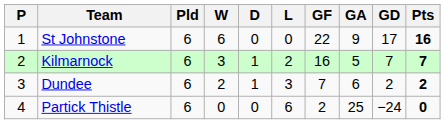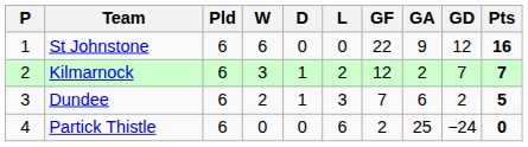 <table class="wikitable" style="text-align: center;">
 <tr>
 <th width=30>P</th>
 <th width=140>Team</th>
 <th width=30>Pld</th>
 <th width=30>W</th>
 <th width=30>D</th>
 <th width=30>L</th>
 <th width=30>GF</th>
 <th width=30>GA</th>
 <th width=30>GD</th>
 <th width=30>Pts</th>
 </tr>
 <tr>
 <td>1</td>
 <td align=left><a href='#'>St Johnstone</a></td>
 <td>6</td>
 <td>6</td>
 <td>0</td>
 <td>0</td>
 <td>22</td>
 <td>9</td>
-<td>17</td>
+<td>12</td>
 <td><strong>16</strong></td>
 </tr>
 <tr style="background:#ccffcc;">
 <td>2</td>
 <td align=left><a href='#'>Kilmarnock</a></td>
 <td>6</td>
 <td>3</td>
 <td>1</td>
 <td>2</td>
-<td>16</td>
-<td>5</td>
+<td>12</td>
+<td>2</td>
 <td>7</td>
 <td><strong>7</strong></td>
 </tr>
 <tr>
 <td>3</td>
 <td align=left><a href='#'>Dundee</a></td>
 <td>6</td>
 <td>2</td>
 <td>1</td>
 <td>3</td>
 <td>7</td>
 <td>6</td>
 <td>2</td>
-<td><strong>2</strong></td>
+<td><strong>5</strong></td>
 </tr>
 <tr>
 <td>4</td>
 <td align=left><a href='#'>Partick Thistle</a></td>
 <td>6</td>
 <td>0</td>
 <td>0</td>
 <td>6</td>
 <td>2</td>
 <td>25</td>
 <td>−24</td>
 <td><strong>0</strong></td>
 </tr>
 </table>
